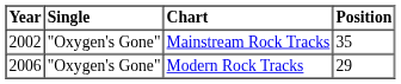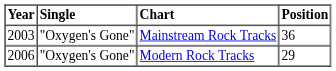 <table border=1 cellspacing=0 cellpadding=2>
 <tr>
 <th align="left" valign="top">Year</th>
 <th align="left" valign="top">Single</th>
 <th align="left" valign="top">Chart</th>
 <th align="left" valign="top">Position</th>
 </tr>
 <tr>
-<td align="left" valign="top">2002</td>
+<td align="left" valign="top">2003</td>
 <td align="left" valign="top">"Oxygen's Gone"</td>
 <td align="left" valign="top"><a href='#'>Mainstream Rock Tracks</a></td>
-<td align="left" valign="top">35</td>
+<td align="left" valign="top">36</td>
 </tr>
 <tr>
 <td align="left" valign="top">2006</td>
 <td align="left" valign="top">"Oxygen's Gone"</td>
 <td align="left" valign="top"><a href='#'>Modern Rock Tracks</a></td>
 <td align="left" valign="top">29</td>
 </tr>
 </table>
